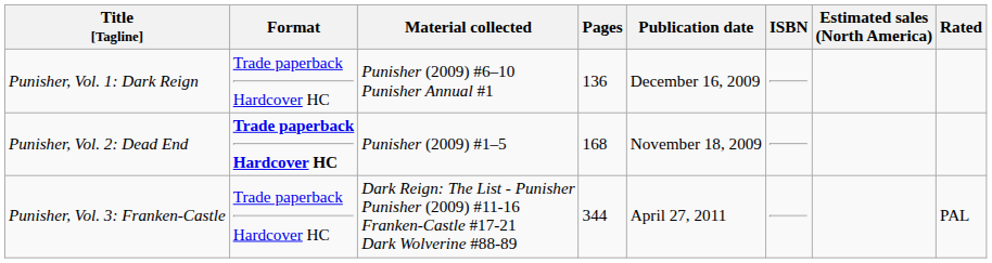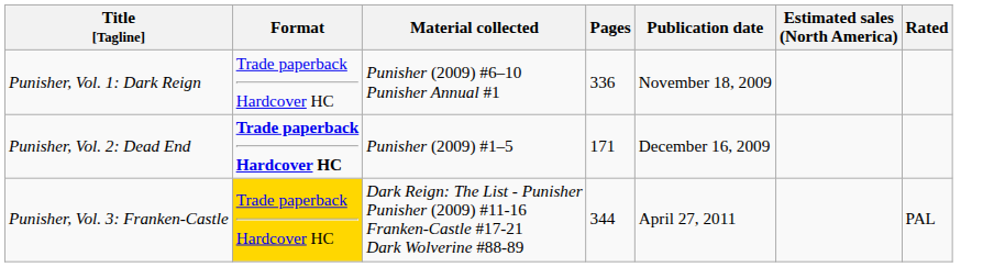 <table class="wikitable">
 <tr>
 <th>Title<br><small>[Tagline]</small></th>
 <th>Format</th>
 <th>Material collected</th>
 <th>Pages</th>
 <th>Publication date</th>
-<th>ISBN</th>
 <th>Estimated sales<br>(North America)</th>
 <th>Rated</th>
 </tr>
 <tr>
 <td><em>Punisher, Vol. 1: Dark Reign</em></td>
 <td><a href='#'>Trade paperback</a><hr><a href='#'>Hardcover</a> HC</td>
 <td><em>Punisher</em> (2009) #6–10<br><em>Punisher Annual</em> #1</td>
-<td>136</td>
-<td>December 16, 2009</td>
-<td><hr></td>
+<td>336</td>
+<td>November 18, 2009</td>
 <td></td>
 <td></td>
 </tr>
 <tr>
 <td><em>Punisher, Vol. 2: Dead End</em></td>
 <td><strong><a href='#'>Trade paperback</a><hr><a href='#'>Hardcover</a> HC</strong></td>
 <td><em>Punisher</em> (2009) #1–5</td>
-<td>168</td>
-<td>November 18, 2009</td>
-<td><hr></td>
+<td>171</td>
+<td>December 16, 2009</td>
 <td></td>
 <td></td>
 </tr>
 <tr>
 <td><em>Punisher, Vol. 3: Franken-Castle</em></td>
-<td><a href='#'>Trade paperback</a><hr><a href='#'>Hardcover</a> HC</td>
+<td style="background: gold;"><a href='#'>Trade paperback</a><hr><a href='#'>Hardcover</a> HC</td>
 <td><em>Dark Reign: The List - Punisher</em><br><em>Punisher</em> (2009) #11-16<br><em>Franken-Castle</em> #17-21<br><em>Dark Wolverine</em> #88-89</td>
 <td>344</td>
 <td>April 27, 2011</td>
-<td><hr></td>
 <td></td>
 <td>PAL</td>
 </tr>
 </table>
